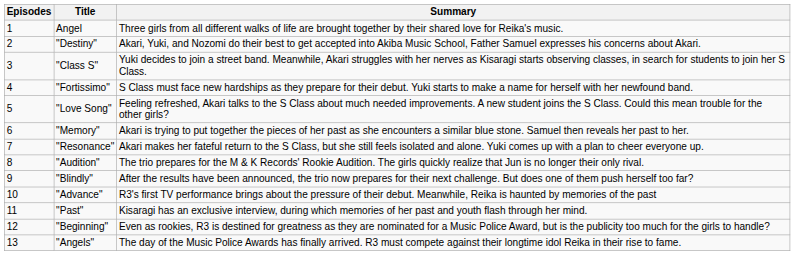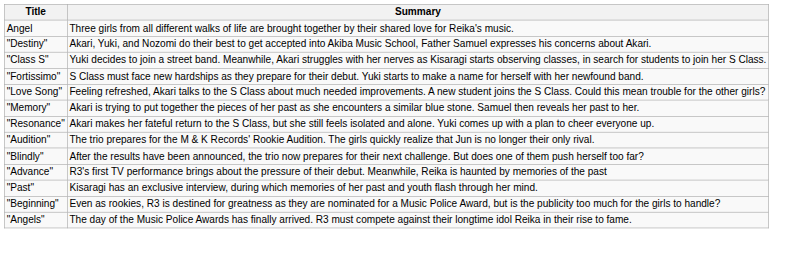 <table class="wikitable">
 <tr>
-<th>Episodes</th>
 <th>Title</th>
 <th>Summary</th>
 </tr>
 <tr>
-<td>1</td>
 <td>Angel</td>
 <td>Three girls from all different walks of life are brought together by their shared love for Reika's music.</td>
 </tr>
 <tr>
-<td>2</td>
 <td>"Destiny"</td>
 <td>Akari, Yuki, and Nozomi do their best to get accepted into Akiba Music School, Father Samuel expresses his concerns about Akari.</td>
 </tr>
 <tr>
-<td>3</td>
 <td>"Class S"</td>
 <td>Yuki decides to join a street band. Meanwhile, Akari struggles with her nerves as Kisaragi starts observing classes, in search for students to join her S Class.</td>
 </tr>
 <tr>
-<td>4</td>
 <td>"Fortissimo"</td>
 <td>S Class must face new hardships as they prepare for their debut. Yuki starts to make a name for herself with her newfound band.</td>
 </tr>
 <tr>
-<td>5</td>
 <td>"Love Song"</td>
 <td>Feeling refreshed, Akari talks to the S Class about much needed improvements. A new student joins the S Class. Could this mean trouble for the other girls?</td>
 </tr>
 <tr>
-<td>6</td>
 <td>"Memory"</td>
 <td>Akari is trying to put together the pieces of her past as she encounters a similar blue stone. Samuel then reveals her past to her.</td>
 </tr>
 <tr>
-<td>7</td>
 <td>"Resonance"</td>
 <td>Akari makes her fateful return to the S Class, but she still feels isolated and alone. Yuki comes up with a plan to cheer everyone up.</td>
 </tr>
 <tr>
-<td>8</td>
 <td>"Audition"</td>
 <td>The trio prepares for the M & K Records' Rookie Audition. The girls quickly realize that Jun is no longer their only rival.</td>
 </tr>
 <tr>
-<td>9</td>
 <td>"Blindly"</td>
 <td>After the results have been announced, the trio now prepares for their next challenge. But does one of them push herself too far?</td>
 </tr>
 <tr>
-<td>10</td>
 <td>"Advance"</td>
 <td>R3's first TV performance brings about the pressure of their debut. Meanwhile, Reika is haunted by memories of the past</td>
 </tr>
 <tr>
-<td>11</td>
 <td>"Past"</td>
 <td>Kisaragi has an exclusive interview, during which memories of her past and youth flash through her mind.</td>
 </tr>
 <tr>
-<td>12</td>
 <td>"Beginning"</td>
 <td>Even as rookies, R3 is destined for greatness as they are nominated for a Music Police Award, but is the publicity too much for the girls to handle?</td>
 </tr>
 <tr>
-<td>13</td>
 <td>"Angels"</td>
 <td>The day of the Music Police Awards has finally arrived. R3 must compete against their longtime idol Reika in their rise to fame.</td>
 </tr>
 </table>
